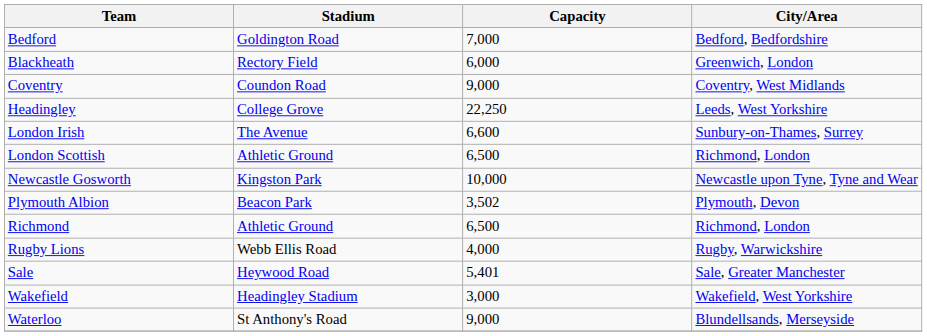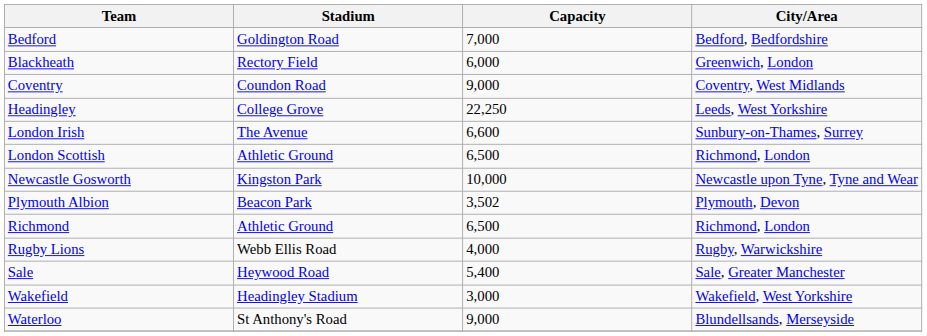 <table class="wikitable sortable">
 <tr>
 <th width=25%>Team</th>
 <th width=25%>Stadium</th>
 <th width=25%>Capacity</th>
 <th width=25%>City/Area</th>
 </tr>
 <tr>
 <td><a href='#'>Bedford</a></td>
 <td><a href='#'>Goldington Road</a></td>
 <td>7,000</td>
 <td><a href='#'>Bedford</a>, <a href='#'>Bedfordshire</a></td>
 </tr>
 <tr>
 <td><a href='#'>Blackheath</a></td>
 <td><a href='#'>Rectory Field</a></td>
 <td>6,000</td>
 <td><a href='#'>Greenwich</a>, <a href='#'>London</a></td>
 </tr>
 <tr>
 <td><a href='#'>Coventry</a></td>
 <td><a href='#'>Coundon Road</a></td>
 <td>9,000</td>
 <td><a href='#'>Coventry</a>, <a href='#'>West Midlands</a></td>
 </tr>
 <tr>
 <td><a href='#'>Headingley</a></td>
 <td><a href='#'>College Grove</a></td>
 <td>22,250</td>
 <td><a href='#'>Leeds</a>, <a href='#'>West Yorkshire</a></td>
 </tr>
 <tr>
 <td><a href='#'>London Irish</a></td>
 <td><a href='#'>The Avenue</a></td>
 <td>6,600</td>
 <td><a href='#'>Sunbury-on-Thames</a>, <a href='#'>Surrey</a></td>
 </tr>
 <tr>
 <td><a href='#'>London Scottish</a></td>
 <td><a href='#'>Athletic Ground</a></td>
 <td>6,500</td>
 <td><a href='#'>Richmond</a>, <a href='#'>London</a></td>
 </tr>
 <tr>
 <td><a href='#'>Newcastle Gosworth</a></td>
 <td><a href='#'>Kingston Park</a></td>
 <td>10,000</td>
 <td><a href='#'>Newcastle upon Tyne</a>, <a href='#'>Tyne and Wear</a></td>
 </tr>
 <tr>
 <td><a href='#'>Plymouth Albion</a></td>
 <td><a href='#'>Beacon Park</a></td>
 <td>3,502</td>
 <td><a href='#'>Plymouth</a>, <a href='#'>Devon</a></td>
 </tr>
 <tr>
 <td><a href='#'>Richmond</a></td>
 <td><a href='#'>Athletic Ground</a></td>
 <td>6,500</td>
 <td><a href='#'>Richmond</a>, <a href='#'>London</a></td>
 </tr>
 <tr>
 <td><a href='#'>Rugby Lions</a></td>
 <td>Webb Ellis Road</td>
 <td>4,000</td>
 <td><a href='#'>Rugby</a>, <a href='#'>Warwickshire</a></td>
 </tr>
 <tr>
 <td><a href='#'>Sale</a></td>
 <td><a href='#'>Heywood Road</a></td>
-<td>5,401</td>
+<td>5,400</td>
 <td><a href='#'>Sale</a>, <a href='#'>Greater Manchester</a></td>
 </tr>
 <tr>
 <td><a href='#'>Wakefield</a></td>
 <td><a href='#'>Headingley Stadium</a></td>
 <td>3,000</td>
 <td><a href='#'>Wakefield</a>, <a href='#'>West Yorkshire</a></td>
 </tr>
 <tr>
 <td><a href='#'>Waterloo</a></td>
 <td>St Anthony's Road</td>
 <td>9,000</td>
 <td><a href='#'>Blundellsands</a>, <a href='#'>Merseyside</a></td>
 </tr>
 <tr>
 </tr>
 </table>
